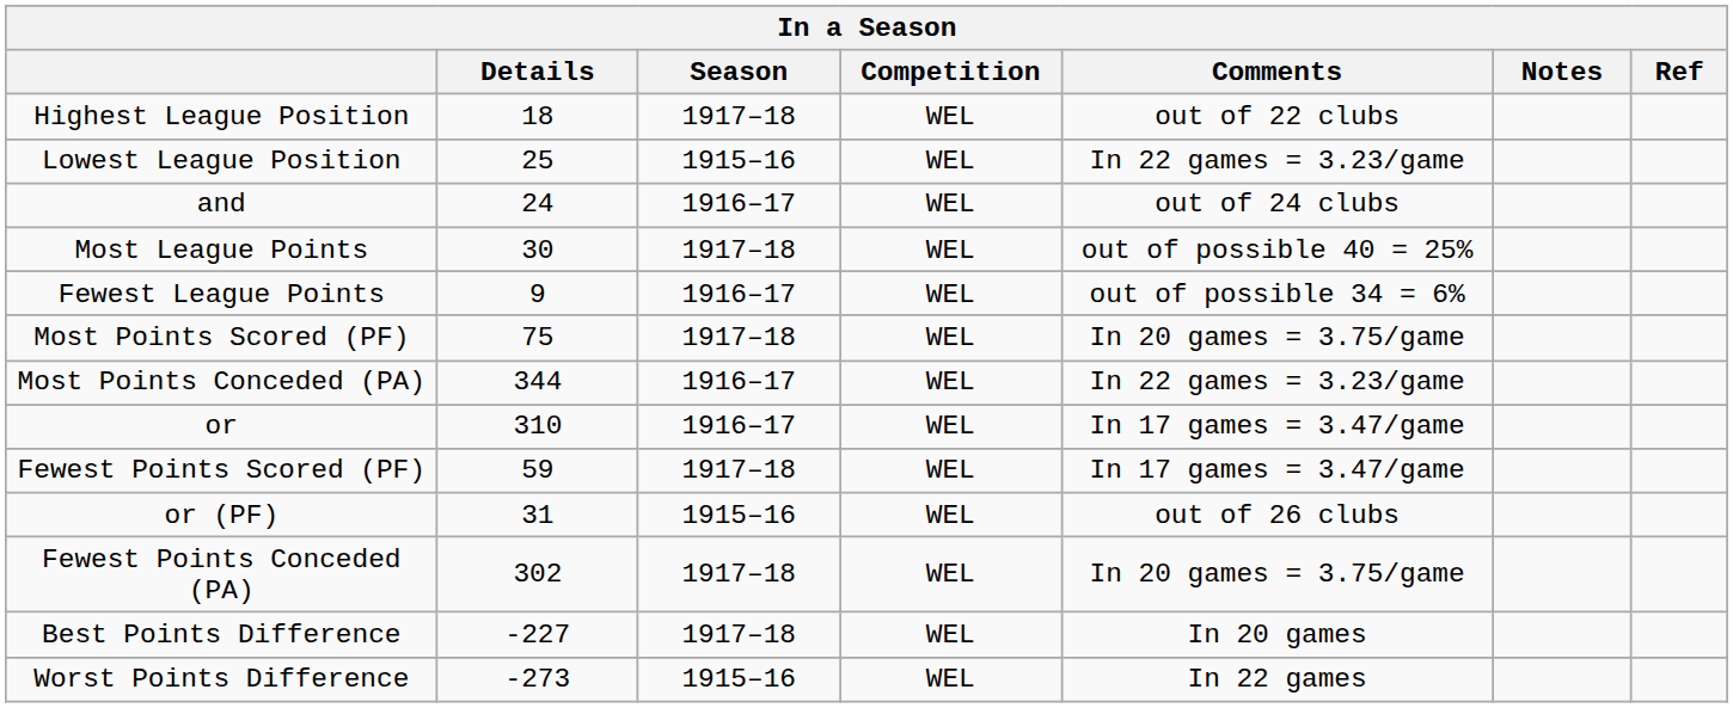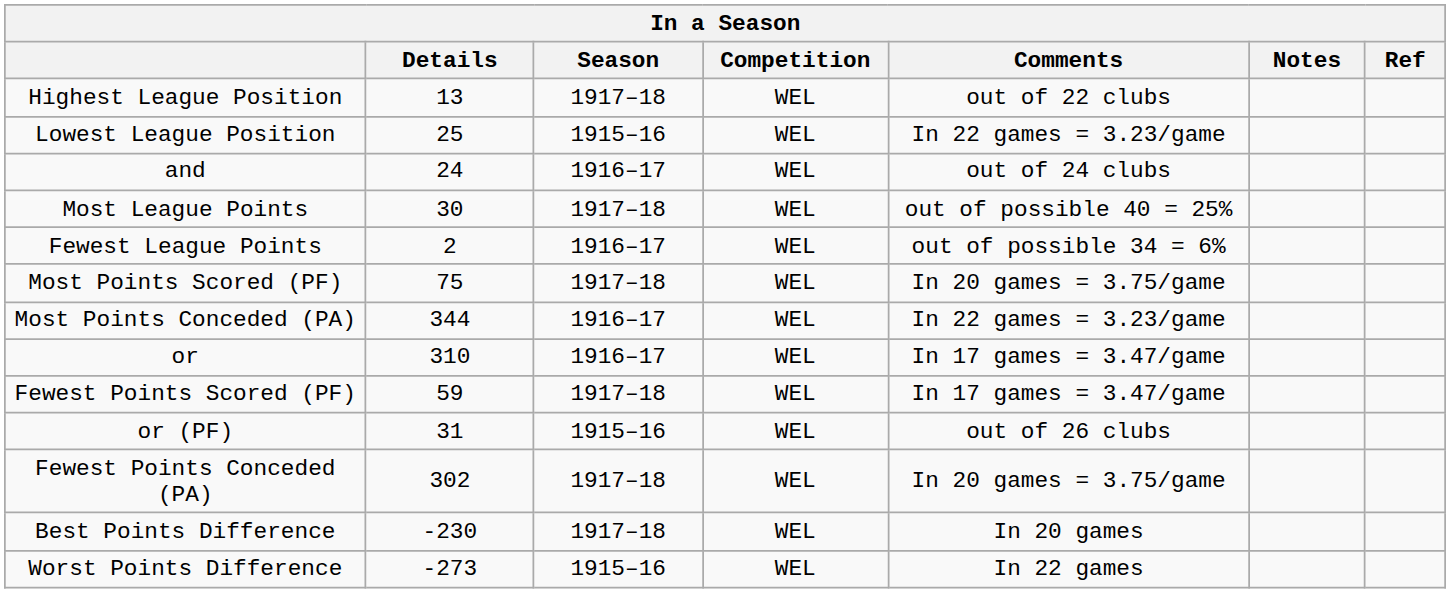 <table class="wikitable" style="text-align:center;">
 <tr>
 <th colspan=7 abbr="Season">In a Season</th>
 </tr>
 <tr>
 <th width=200 abbr="record"></th>
 <th width=90 abbr="how much">Details</th>
 <th width=90 abbr="Season">Season</th>
 <th width=100 abbr="Competition">Competition</th>
 <th width=200 abbr="Comments">Comments</th>
 <th width=60 abbr="Notes">Notes</th>
 <th width=40 abbr="Ref">Ref</th>
 </tr>
 <tr>
 <td>Highest League Position</td>
-<td>18</td>
+<td>13</td>
 <td>1917–18</td>
 <td>WEL</td>
 <td>out of 22 clubs</td>
 <td></td>
 <td></td>
 </tr>
 <tr>
 <td>Lowest League Position</td>
 <td>25</td>
 <td>1915–16</td>
 <td>WEL</td>
 <td>In 22 games = 3.23/game</td>
 <td></td>
 <td></td>
 </tr>
 <tr>
 <td>and</td>
 <td>24</td>
 <td>1916–17</td>
 <td>WEL</td>
 <td>out of 24 clubs</td>
 <td></td>
 <td></td>
 </tr>
 <tr>
 <td>Most League Points</td>
 <td>30</td>
 <td>1917–18</td>
 <td>WEL</td>
 <td>out of possible 40 = 25%</td>
 <td></td>
 <td></td>
 </tr>
 <tr>
 <td>Fewest League Points</td>
-<td>9</td>
+<td>2</td>
 <td>1916–17</td>
 <td>WEL</td>
 <td>out of possible 34 = 6%</td>
 <td></td>
 <td></td>
 </tr>
 <tr>
 <td>Most Points Scored (PF)</td>
 <td>75</td>
 <td>1917–18</td>
 <td>WEL</td>
 <td>In 20 games = 3.75/game</td>
 <td></td>
 <td></td>
 </tr>
 <tr>
 <td>Most Points Conceded (PA)</td>
 <td>344</td>
 <td>1916–17</td>
 <td>WEL</td>
 <td>In 22 games = 3.23/game</td>
 <td></td>
 <td></td>
 </tr>
 <tr>
 <td>or</td>
 <td>310</td>
 <td>1916–17</td>
 <td>WEL</td>
 <td>In 17 games = 3.47/game</td>
 <td></td>
 <td></td>
 </tr>
 <tr>
 <td>Fewest Points Scored (PF)</td>
 <td>59</td>
 <td>1917–18</td>
 <td>WEL</td>
 <td>In 17 games = 3.47/game</td>
 <td></td>
 <td></td>
 </tr>
 <tr>
 <td>or (PF)</td>
 <td>31</td>
 <td>1915–16</td>
 <td>WEL</td>
 <td>out of 26 clubs</td>
 <td></td>
 <td></td>
 </tr>
 <tr>
 <td>Fewest Points Conceded (PA)</td>
 <td>302</td>
 <td>1917–18</td>
 <td>WEL</td>
 <td>In 20 games = 3.75/game</td>
 <td></td>
 <td></td>
 </tr>
 <tr>
 <td>Best Points Difference</td>
-<td>-227</td>
+<td>-230</td>
 <td>1917–18</td>
 <td>WEL</td>
 <td>In 20 games</td>
 <td></td>
 <td></td>
 </tr>
 <tr>
 <td>Worst Points Difference</td>
 <td>-273</td>
 <td>1915–16</td>
 <td>WEL</td>
 <td>In 22 games</td>
 <td></td>
 <td></td>
 </tr>
 </table>
